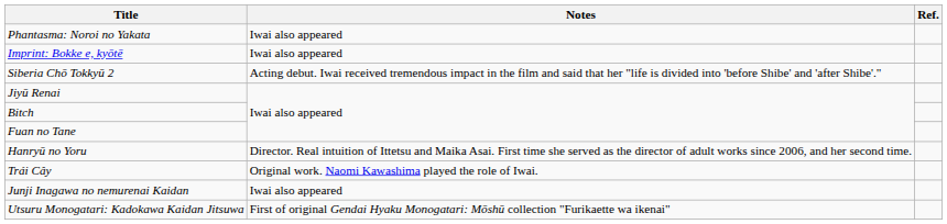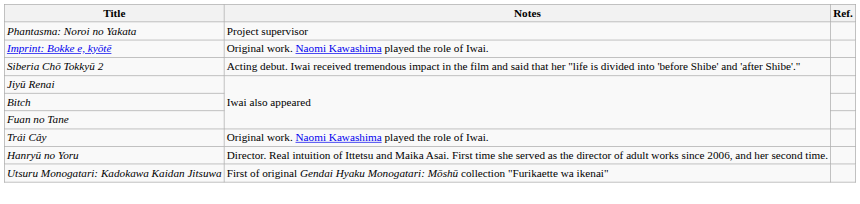 <table class="wikitable">
 <tr>
 <th>Title</th>
 <th>Notes</th>
 <th>Ref.</th>
 </tr>
 <tr>
 <td><em>Phantasma: Noroi no Yakata</em></td>
-<td>Iwai also appeared</td>
+<td>Project supervisor</td>
 <td></td>
 </tr>
 <tr>
 <td><em><a href='#'>Imprint: Bokke e, kyōtē</a></em></td>
-<td>Iwai also appeared</td>
+<td>Original work. <a href='#'>Naomi Kawashima</a> played the role of Iwai.</td>
 <td></td>
 </tr>
 <tr>
 <td><em>Siberia Chō Tokkyū 2</em></td>
 <td>Acting debut. Iwai received tremendous impact in the film and said that her "life is divided into 'before Shibe' and 'after Shibe'."</td>
 <td></td>
 </tr>
 <tr>
 <td><em>Jiyū Renai</em></td>
 <td rowspan="3">Iwai also appeared</td>
 <td></td>
 </tr>
 <tr>
 <td><em>Bitch</em></td>
 <td></td>
 </tr>
 <tr>
 <td><em>Fuan no Tane</em></td>
 <td></td>
 </tr>
 <tr>
-<td><em>Hanryū no Yoru</em></td>
-<td>Director. Real intuition of Ittetsu and Maika Asai. First time she served as the director of adult works since 2006, and her second time.</td>
-<td></td>
-</tr>
-<tr>
 <td><em>Trái Cây</em></td>
 <td>Original work. <a href='#'>Naomi Kawashima</a> played the role of Iwai.</td>
 <td></td>
 </tr>
 <tr>
-<td><em>Junji Inagawa no nemurenai Kaidan</em></td>
-<td>Iwai also appeared</td>
+<td><em>Hanryū no Yoru</em></td>
+<td>Director. Real intuition of Ittetsu and Maika Asai. First time she served as the director of adult works since 2006, and her second time.</td>
 <td></td>
 </tr>
 <tr>
 <td><em>Utsuru Monogatari: Kadokawa Kaidan Jitsuwa</em></td>
 <td>First of original <em>Gendai Hyaku Monogatari: Mōshū</em> collection "Furikaette wa ikenai"</td>
 <td></td>
 </tr>
 </table>
